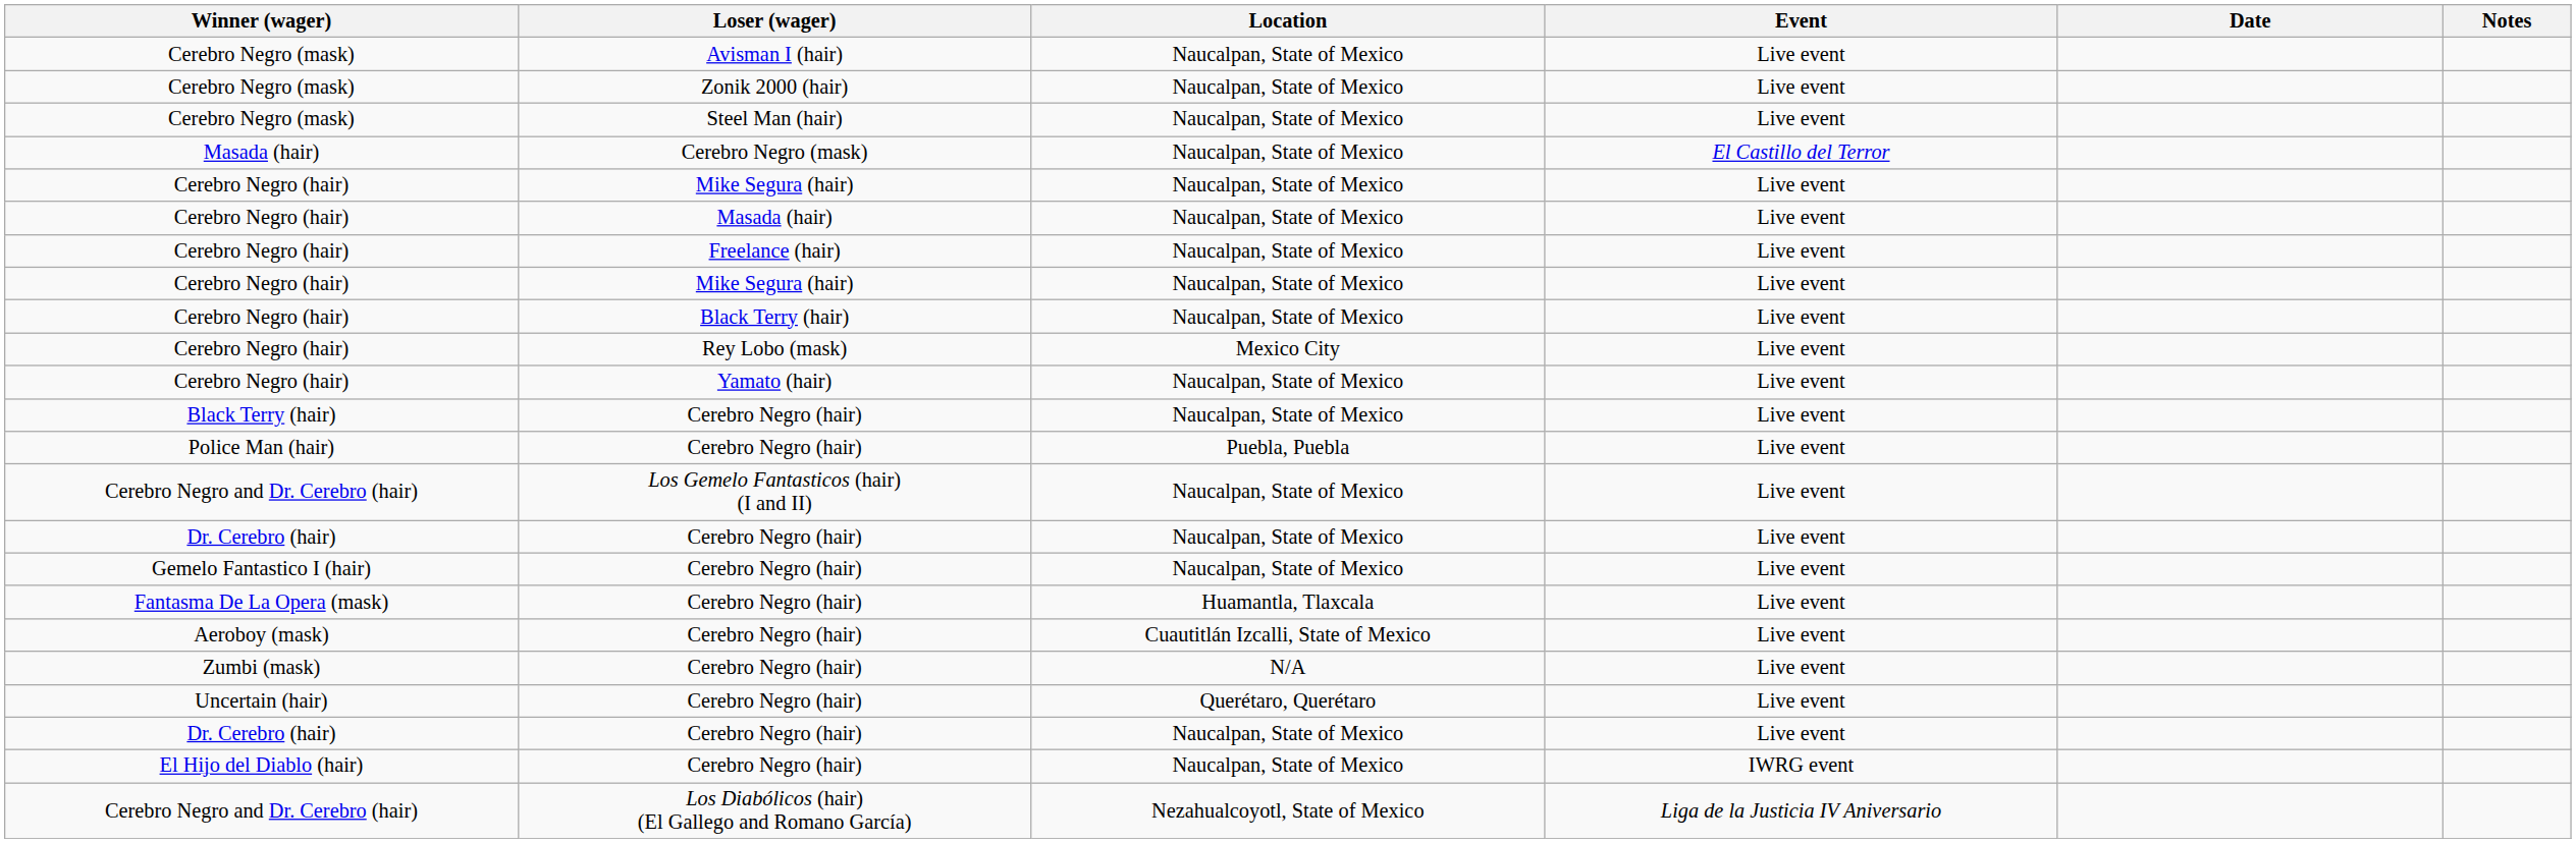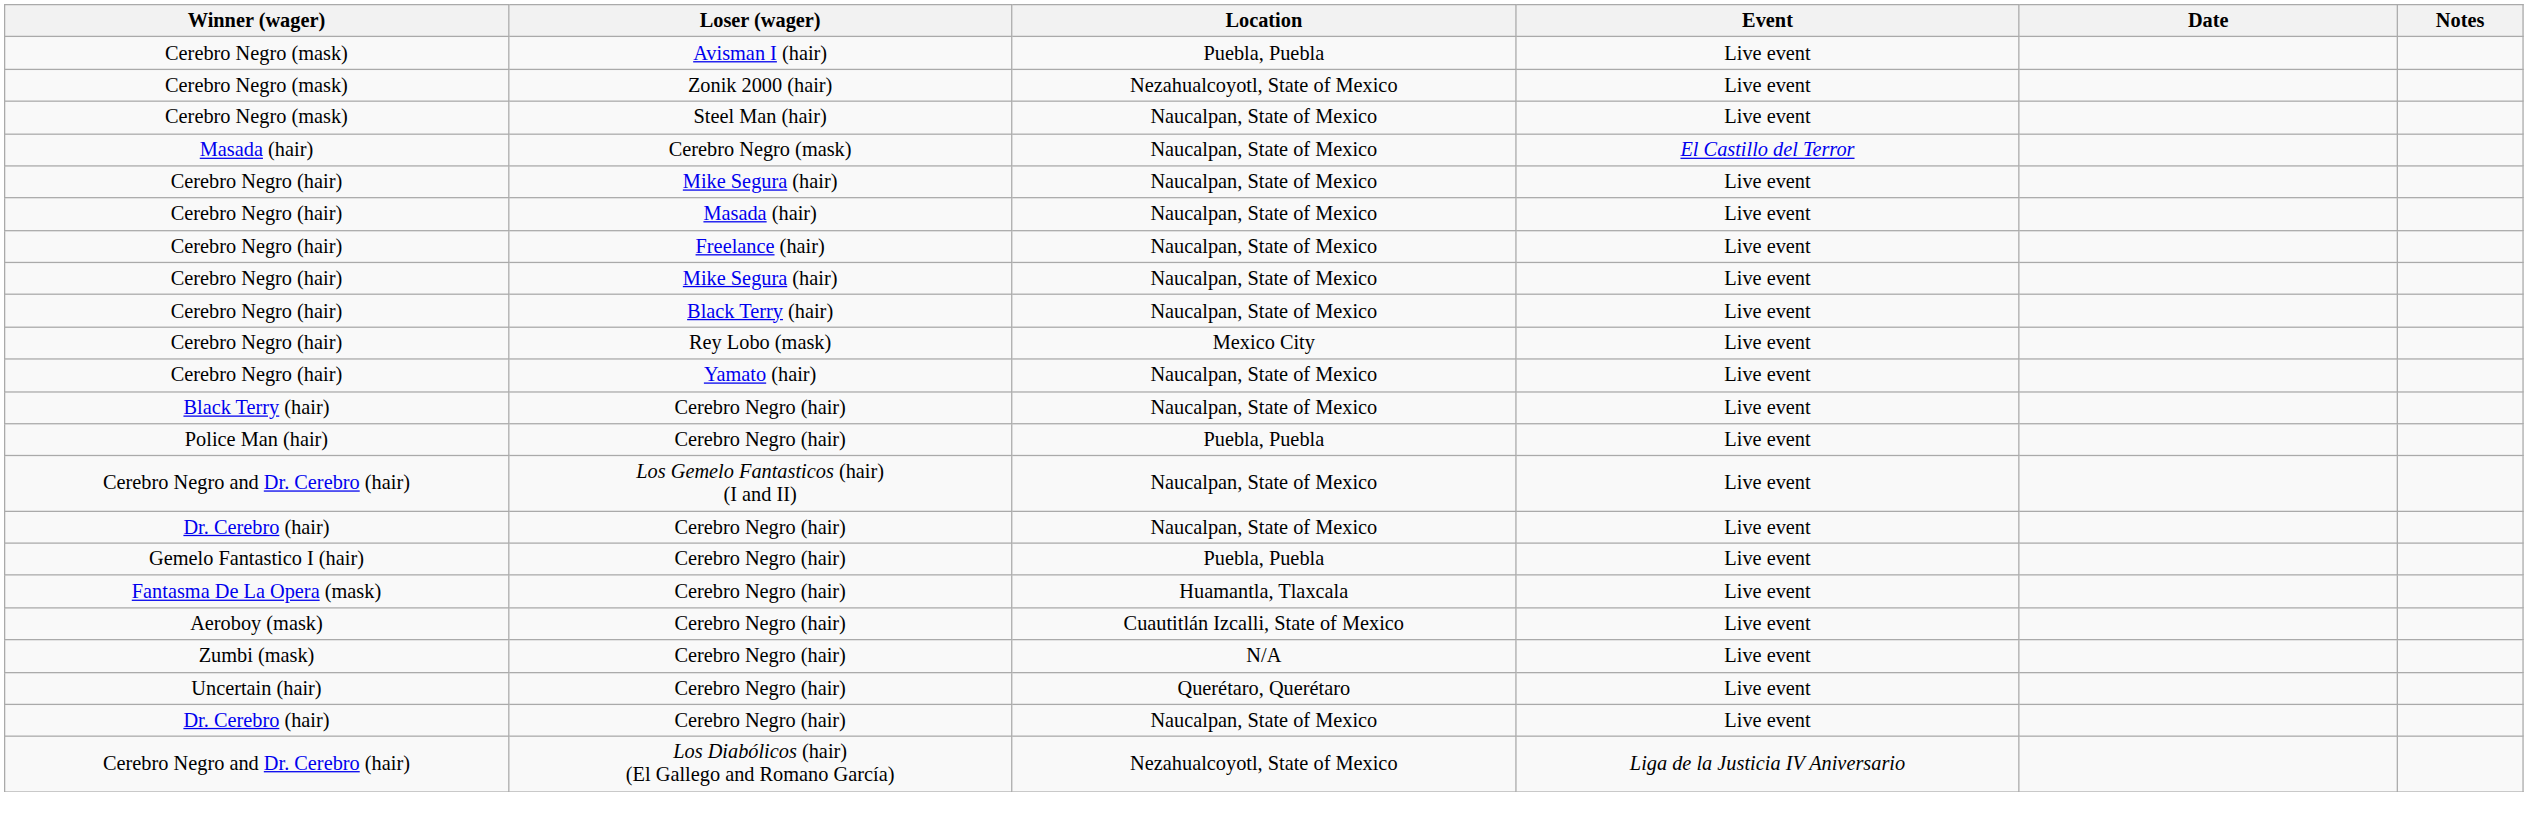 <table class="wikitable sortable" width=100%  style="text-align: center">
 <tr>
 <th width=20% scope="col">Winner (wager)</th>
 <th width=20% scope="col">Loser (wager)</th>
 <th width=20% scope="col">Location</th>
 <th width=20% scope="col">Event</th>
 <th width=15% scope="col">Date</th>
 <th class="unsortable" width=5% scope="col">Notes</th>
 </tr>
 <tr>
 <td>Cerebro Negro (mask)</td>
 <td><a href='#'>Avisman I</a> (hair)</td>
-<td>Naucalpan, State of Mexico</td>
+<td>Puebla, Puebla</td>
 <td>Live event</td>
 <td></td>
 <td></td>
 </tr>
 <tr>
 <td>Cerebro Negro (mask)</td>
 <td>Zonik 2000 (hair)</td>
-<td>Naucalpan, State of Mexico</td>
+<td>Nezahualcoyotl, State of Mexico</td>
 <td>Live event</td>
 <td></td>
 <td></td>
 </tr>
 <tr>
 <td>Cerebro Negro (mask)</td>
 <td>Steel Man (hair)</td>
 <td>Naucalpan, State of Mexico</td>
 <td>Live event</td>
 <td></td>
 <td></td>
 </tr>
 <tr>
 <td><a href='#'>Masada</a> (hair)</td>
 <td>Cerebro Negro (mask)</td>
 <td>Naucalpan, State of Mexico</td>
 <td><em><a href='#'>El Castillo del Terror</a></em></td>
 <td></td>
 <td></td>
 </tr>
 <tr>
 <td>Cerebro Negro (hair)</td>
 <td><a href='#'>Mike Segura</a> (hair)</td>
 <td>Naucalpan, State of Mexico</td>
 <td>Live event</td>
 <td></td>
 <td></td>
 </tr>
 <tr>
 <td>Cerebro Negro (hair)</td>
 <td><a href='#'>Masada</a> (hair)</td>
 <td>Naucalpan, State of Mexico</td>
 <td>Live event</td>
 <td></td>
 <td></td>
 </tr>
 <tr>
 <td>Cerebro Negro (hair)</td>
 <td><a href='#'>Freelance</a> (hair)</td>
 <td>Naucalpan, State of Mexico</td>
 <td>Live event</td>
 <td></td>
 <td></td>
 </tr>
 <tr>
 <td>Cerebro Negro (hair)</td>
 <td><a href='#'>Mike Segura</a> (hair)</td>
 <td>Naucalpan, State of Mexico</td>
 <td>Live event</td>
 <td></td>
 <td></td>
 </tr>
 <tr>
 <td>Cerebro Negro (hair)</td>
 <td><a href='#'>Black Terry</a> (hair)</td>
 <td>Naucalpan, State of Mexico</td>
 <td>Live event</td>
 <td></td>
 <td> </td>
 </tr>
 <tr>
 <td>Cerebro Negro (hair)</td>
 <td>Rey Lobo (mask)</td>
 <td>Mexico City</td>
 <td>Live event</td>
 <td></td>
 <td> </td>
 </tr>
 <tr>
 <td>Cerebro Negro (hair)</td>
 <td><a href='#'>Yamato</a> (hair)</td>
 <td>Naucalpan, State of Mexico</td>
 <td>Live event</td>
 <td></td>
 <td></td>
 </tr>
 <tr>
 <td><a href='#'>Black Terry</a> (hair)</td>
 <td>Cerebro Negro (hair)</td>
 <td>Naucalpan, State of Mexico</td>
 <td>Live event</td>
 <td></td>
 <td> </td>
 </tr>
 <tr>
 <td>Police Man (hair)</td>
 <td>Cerebro Negro (hair)</td>
 <td>Puebla, Puebla</td>
 <td>Live event</td>
 <td></td>
 <td> </td>
 </tr>
 <tr>
 <td>Cerebro Negro and <a href='#'>Dr. Cerebro</a> (hair)</td>
 <td><em>Los Gemelo Fantasticos</em> (hair)<br>(I and II)</td>
 <td>Naucalpan, State of Mexico</td>
 <td>Live event</td>
 <td></td>
 <td> </td>
 </tr>
 <tr>
 <td><a href='#'>Dr. Cerebro</a> (hair)</td>
 <td>Cerebro Negro (hair)</td>
 <td>Naucalpan, State of Mexico</td>
 <td>Live event</td>
 <td></td>
 <td></td>
 </tr>
 <tr>
 <td>Gemelo Fantastico I (hair)</td>
 <td>Cerebro Negro (hair)</td>
-<td>Naucalpan, State of Mexico</td>
+<td>Puebla, Puebla</td>
 <td>Live event</td>
 <td></td>
 <td></td>
 </tr>
 <tr>
 <td><a href='#'>Fantasma De La Opera</a> (mask)</td>
 <td>Cerebro Negro (hair)</td>
 <td>Huamantla, Tlaxcala</td>
 <td>Live event</td>
 <td></td>
 <td> </td>
 </tr>
 <tr>
 <td>Aeroboy (mask)</td>
 <td>Cerebro Negro (hair)</td>
 <td>Cuautitlán Izcalli, State of Mexico</td>
 <td>Live event</td>
 <td></td>
 <td> </td>
 </tr>
 <tr>
 <td>Zumbi (mask)</td>
 <td>Cerebro Negro (hair)</td>
 <td>N/A</td>
 <td>Live event</td>
 <td></td>
 <td></td>
 </tr>
 <tr>
 <td>Uncertain (hair)</td>
 <td>Cerebro Negro (hair)</td>
 <td>Querétaro, Querétaro</td>
 <td>Live event</td>
 <td></td>
 <td></td>
 </tr>
 <tr>
 <td><a href='#'>Dr. Cerebro</a> (hair)</td>
 <td>Cerebro Negro (hair)</td>
 <td>Naucalpan, State of Mexico</td>
 <td>Live event</td>
 <td></td>
 <td></td>
 </tr>
 <tr>
-<td><a href='#'>El Hijo del Diablo</a> (hair)</td>
-<td>Cerebro Negro (hair)</td>
-<td>Naucalpan, State of Mexico</td>
-<td>IWRG event</td>
-<td></td>
-<td></td>
-</tr>
-<tr>
 <td>Cerebro Negro and <a href='#'>Dr. Cerebro</a> (hair)</td>
 <td><em>Los Diabólicos</em> (hair)<br>(El Gallego and Romano García)</td>
 <td>Nezahualcoyotl, State of Mexico</td>
 <td><em>Liga de la Justicia IV Aniversario</em></td>
 <td></td>
 <td></td>
 </tr>
 </table>
